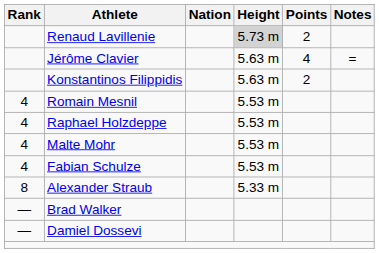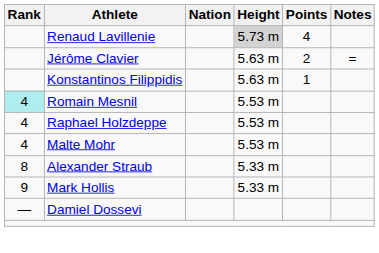 <table class="wikitable mw-datatable sortable" style="text-align:center;">
 <tr>
 <th>Rank</th>
 <th>Athlete</th>
 <th>Nation</th>
 <th>Height</th>
 <th>Points</th>
 <th>Notes</th>
 </tr>
 <tr>
 <td></td>
 <td align=left><a href='#'>Renaud Lavillenie</a></td>
 <td align=left></td>
 <td style="background: lightgrey;">5.73 m</td>
-<td>2</td>
+<td>4</td>
 <td></td>
 </tr>
 <tr>
 <td></td>
 <td align=left><a href='#'>Jérôme Clavier</a></td>
 <td align=left></td>
 <td>5.63 m</td>
-<td>4</td>
+<td>2</td>
 <td>=</td>
 </tr>
 <tr>
 <td></td>
 <td align=left><a href='#'>Konstantinos Filippidis</a></td>
 <td align=left></td>
 <td>5.63 m</td>
-<td>2</td>
+<td>1</td>
 <td></td>
 </tr>
 <tr>
-<td>4</td>
+<td style="background: paleturquoise;">4</td>
 <td align=left><a href='#'>Romain Mesnil</a></td>
 <td align=left></td>
 <td>5.53 m</td>
 <td></td>
 <td></td>
 </tr>
 <tr>
 <td>4</td>
 <td align=left><a href='#'>Raphael Holzdeppe</a></td>
 <td align=left></td>
 <td>5.53 m</td>
 <td></td>
 <td></td>
 </tr>
 <tr>
 <td>4</td>
 <td align=left><a href='#'>Malte Mohr</a></td>
 <td align=left></td>
 <td>5.53 m</td>
 <td></td>
 <td></td>
 </tr>
 <tr>
-<td>4</td>
-<td align=left><a href='#'>Fabian Schulze</a></td>
-<td align=left></td>
-<td>5.53 m</td>
-<td></td>
-<td></td>
-</tr>
-<tr>
 <td>8</td>
 <td align=left><a href='#'>Alexander Straub</a></td>
 <td align=left></td>
 <td>5.33 m</td>
 <td></td>
 <td></td>
 </tr>
 <tr>
-<td>—</td>
-<td align=left><a href='#'>Brad Walker</a></td>
+<td>9</td>
+<td align=left><a href='#'>Mark Hollis</a></td>
 <td align=left></td>
-<td></td>
+<td>5.33 m</td>
 <td></td>
 <td></td>
 </tr>
 <tr>
 <td>—</td>
 <td align=left><a href='#'>Damiel Dossevi</a></td>
 <td align=left></td>
 <td></td>
 <td></td>
 <td></td>
 </tr>
 <tr class="sortbottom">
 <td colspan=6></td>
 </tr>
 </table>
